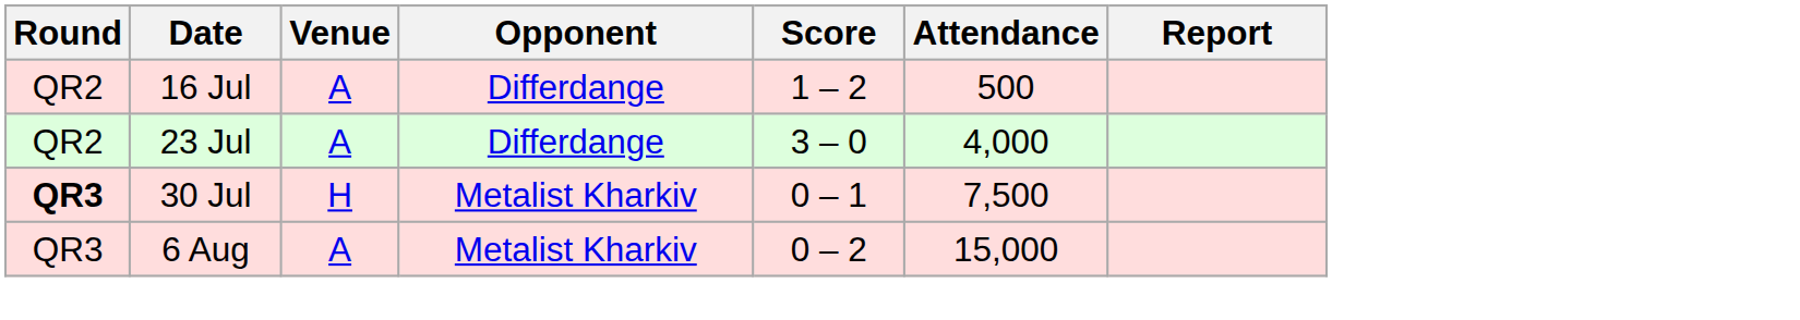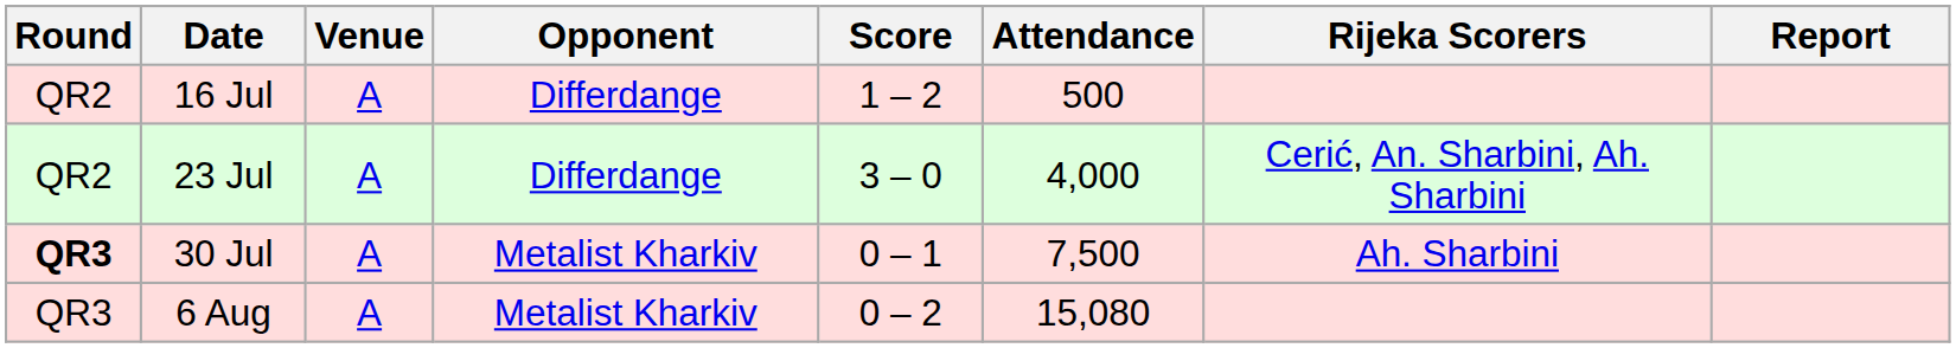 <table class="wikitable sortable" style="text-align: center; font-size:95%;">
 <tr>
 <th width="30">Round</th>
 <th width="60">Date</th>
 <th width="20">Venue</th>
 <th width="150">Opponent</th>
 <th width="60">Score</th>
 <th width="40">Attendance</th>
+<th width="200">Rijeka Scorers</th>
 <th width="90" class="unsortable">Report</th>
 </tr>
 <tr bgcolor="#ffdddd">
 <td>QR2</td>
 <td>16 Jul</td>
 <td><a href='#'>A</a></td>
 <td><a href='#'>Differdange</a> </td>
 <td>1 – 2</td>
 <td>500</td>
 <td></td>
+<td></td>
 </tr>
 <tr bgcolor="#ddffdd">
 <td>QR2</td>
 <td>23 Jul</td>
 <td><a href='#'>A</a></td>
 <td><a href='#'>Differdange</a> </td>
 <td>3 – 0</td>
 <td>4,000</td>
+<td><a href='#'>Cerić</a>, <a href='#'>An. Sharbini</a>, <a href='#'>Ah. Sharbini</a></td>
 <td></td>
 </tr>
 <tr bgcolor="#ffdddd">
 <td><strong>QR3</strong></td>
 <td>30 Jul</td>
-<td><a href='#'>H</a></td>
+<td><a href='#'>A</a></td>
 <td><a href='#'>Metalist Kharkiv</a> </td>
 <td>0 – 1</td>
 <td>7,500</td>
+<td><a href='#'>Ah. Sharbini</a></td>
 <td></td>
 </tr>
 <tr bgcolor="#ffdddd">
 <td>QR3</td>
 <td>6 Aug</td>
 <td><a href='#'>A</a></td>
 <td><a href='#'>Metalist Kharkiv</a> </td>
 <td>0 – 2</td>
-<td>15,000</td>
+<td>15,080</td>
+<td></td>
 <td></td>
 </tr>
 </table>
